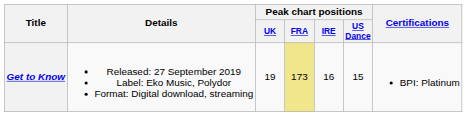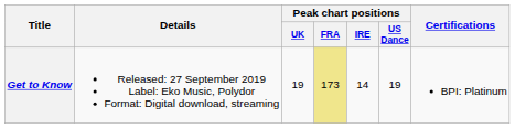 <table class="wikitable plainrowheaders" style="text-align:center;">
 <tr>
 <th scope="col" rowspan="2">Title</th>
 <th scope="col" rowspan="2">Details</th>
 <th scope="col" colspan="4">Peak chart positions</th>
 <th scope="col" rowspan="2"><a href='#'>Certifications</a></th>
 </tr>
 <tr>
 <th scope="col" style="width:3em;font-size:85%;"><a href='#'>UK</a><br></th>
 <th scope="col" style="width:3em;font-size:85%;"><a href='#'>FRA</a><br></th>
 <th scope="col" style="width:3em;font-size:85%;"><a href='#'>IRE</a><br></th>
 <th scope="col" style="width:3em;font-size:85%;"><a href='#'>US<br>Dance</a><br></th>
 </tr>
 <tr>
 <th scope="row"><em><a href='#'>Get to Know</a></em></th>
 <td><br><ul><li>Released: 27 September 2019</li><li>Label: Eko Music, Polydor</li><li>Format: Digital download, streaming</li></ul></td>
 <td>19</td>
 <td style="background: khaki;">173</td>
-<td>16</td>
-<td>15</td>
+<td>14</td>
+<td>19</td>
 <td><br><ul><li>BPI: Platinum</li></ul></td>
 </tr>
 </table>
